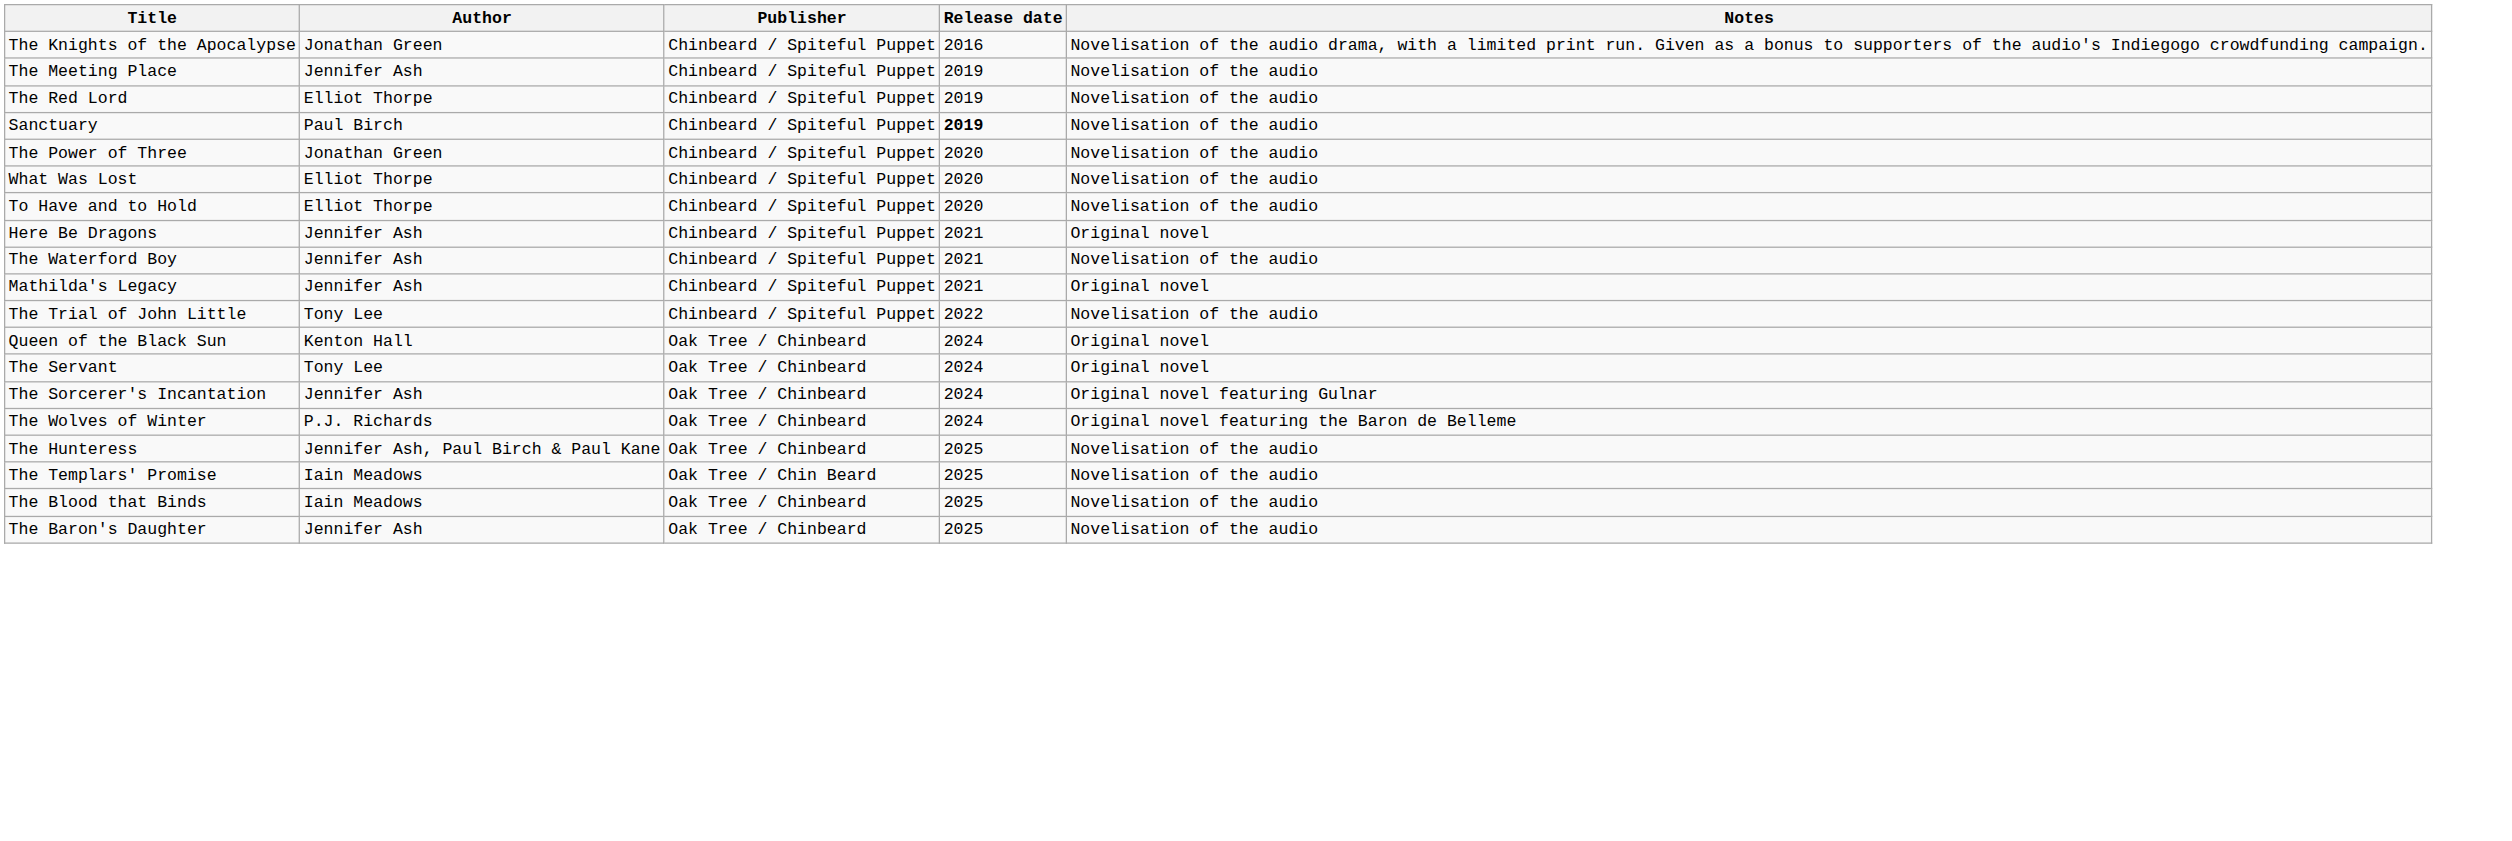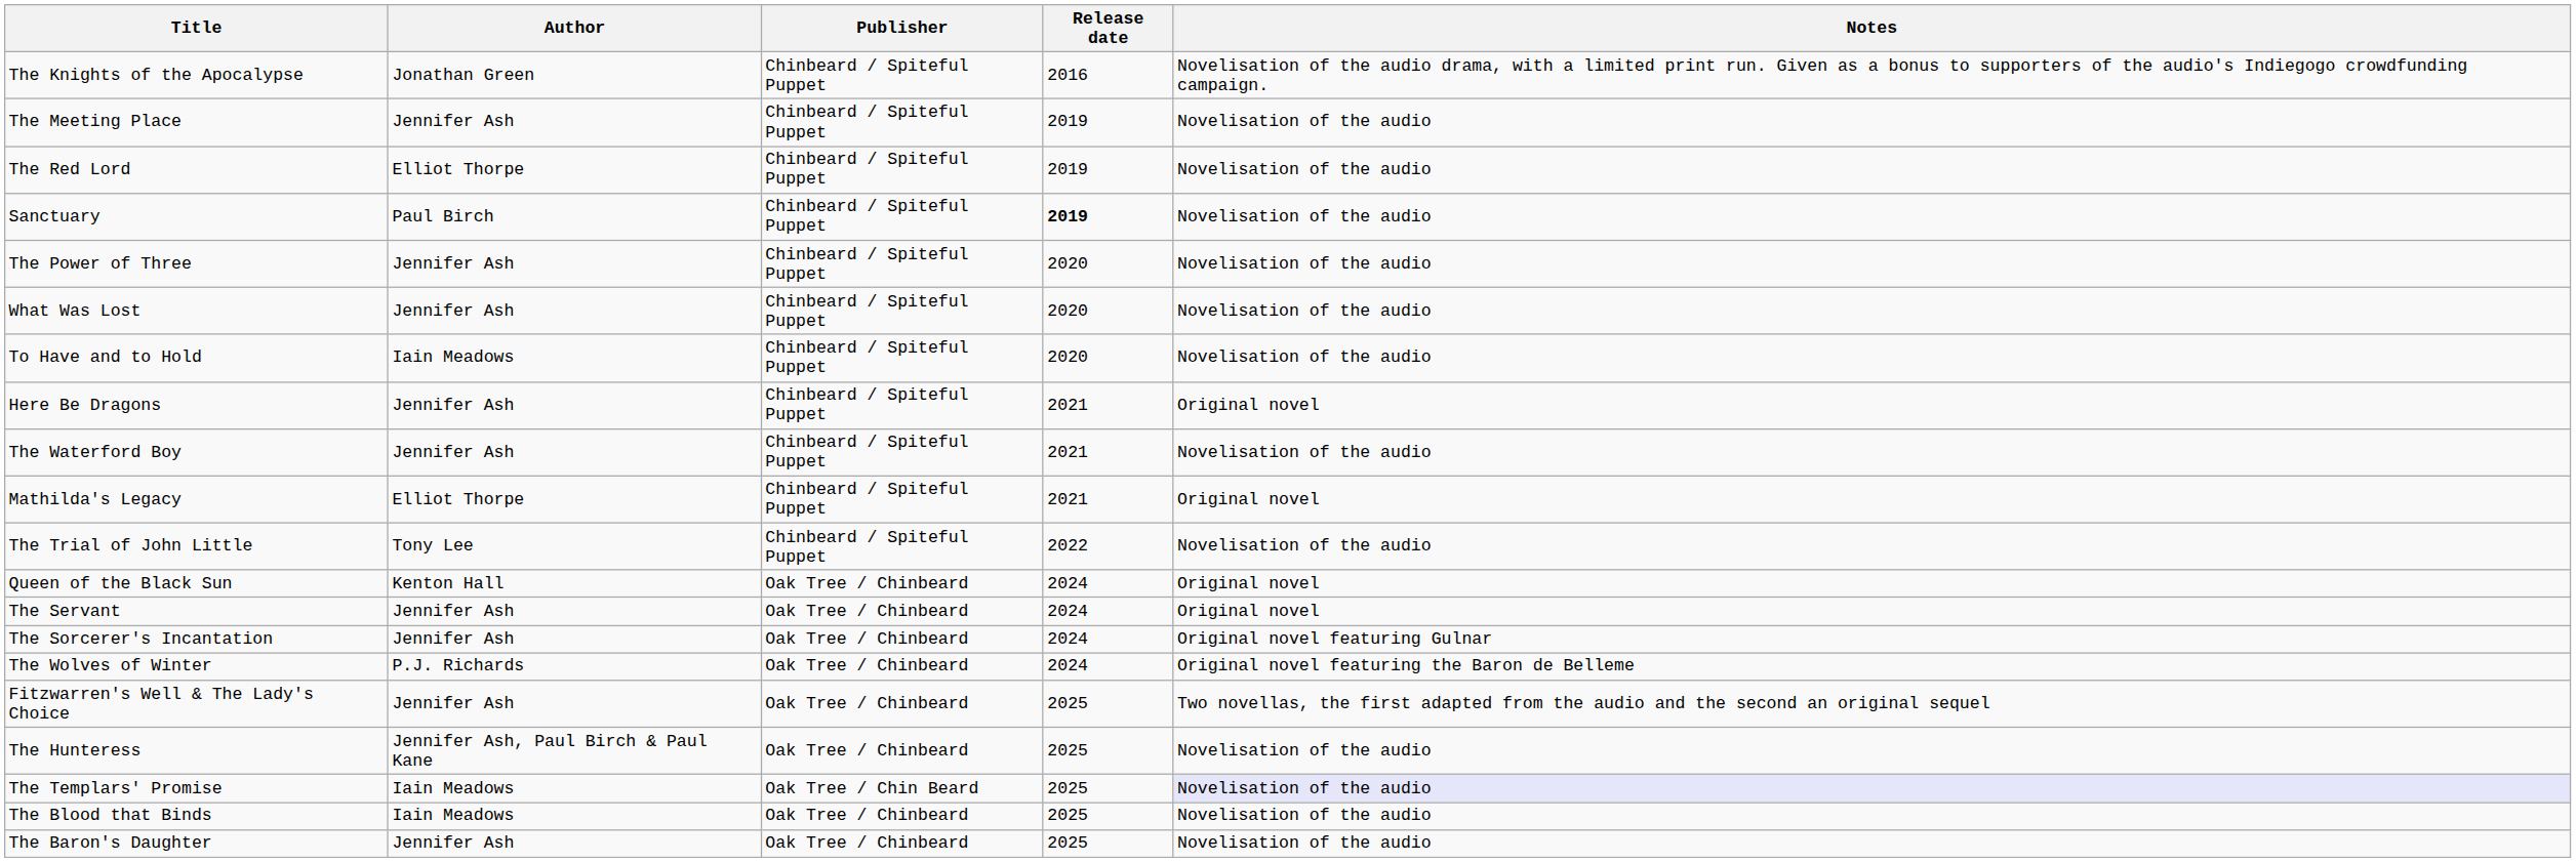 <table class="wikitable">
 <tr>
 <th>Title</th>
 <th>Author</th>
 <th>Publisher</th>
 <th>Release date</th>
 <th>Notes</th>
 </tr>
 <tr>
 <td>The Knights of the Apocalypse</td>
 <td>Jonathan Green</td>
 <td>Chinbeard / Spiteful Puppet</td>
 <td>2016</td>
 <td>Novelisation of the audio drama, with a limited print run. Given as a bonus to supporters of the audio's Indiegogo crowdfunding campaign.</td>
 </tr>
 <tr>
 <td>The Meeting Place</td>
 <td>Jennifer Ash</td>
 <td>Chinbeard / Spiteful Puppet</td>
 <td>2019</td>
 <td>Novelisation of the audio</td>
 </tr>
 <tr>
 <td>The Red Lord</td>
 <td>Elliot Thorpe</td>
 <td>Chinbeard / Spiteful Puppet</td>
 <td>2019</td>
 <td>Novelisation of the audio</td>
 </tr>
 <tr>
 <td>Sanctuary</td>
 <td>Paul Birch</td>
 <td>Chinbeard / Spiteful Puppet</td>
 <td><strong>2019</strong></td>
 <td>Novelisation of the audio</td>
 </tr>
 <tr>
 <td>The Power of Three</td>
-<td>Jonathan Green</td>
+<td>Jennifer Ash</td>
 <td>Chinbeard / Spiteful Puppet</td>
 <td>2020</td>
 <td>Novelisation of the audio</td>
 </tr>
 <tr>
 <td>What Was Lost</td>
-<td>Elliot Thorpe</td>
+<td>Jennifer Ash</td>
 <td>Chinbeard / Spiteful Puppet</td>
 <td>2020</td>
 <td>Novelisation of the audio</td>
 </tr>
 <tr>
 <td>To Have and to Hold</td>
-<td>Elliot Thorpe</td>
+<td>Iain Meadows</td>
 <td>Chinbeard / Spiteful Puppet</td>
 <td>2020</td>
 <td>Novelisation of the audio</td>
 </tr>
 <tr>
 <td>Here Be Dragons</td>
 <td>Jennifer Ash</td>
 <td>Chinbeard / Spiteful Puppet</td>
 <td>2021</td>
 <td>Original novel</td>
 </tr>
 <tr>
 <td>The Waterford Boy</td>
 <td>Jennifer Ash</td>
 <td>Chinbeard / Spiteful Puppet</td>
 <td>2021</td>
 <td>Novelisation of the audio</td>
 </tr>
 <tr>
 <td>Mathilda's Legacy</td>
-<td>Jennifer Ash</td>
+<td>Elliot Thorpe</td>
 <td>Chinbeard / Spiteful Puppet</td>
 <td>2021</td>
 <td>Original novel</td>
 </tr>
 <tr>
 <td>The Trial of John Little</td>
 <td>Tony Lee</td>
 <td>Chinbeard / Spiteful Puppet</td>
 <td>2022</td>
 <td>Novelisation of the audio</td>
 </tr>
 <tr>
 <td>Queen of the Black Sun</td>
 <td>Kenton Hall</td>
 <td>Oak Tree / Chinbeard</td>
 <td>2024</td>
 <td>Original novel</td>
 </tr>
 <tr>
 <td>The Servant</td>
-<td>Tony Lee</td>
+<td>Jennifer Ash</td>
 <td>Oak Tree / Chinbeard</td>
 <td>2024</td>
 <td>Original novel</td>
 </tr>
 <tr>
 <td>The Sorcerer's Incantation</td>
 <td>Jennifer Ash</td>
 <td>Oak Tree / Chinbeard</td>
 <td>2024</td>
 <td>Original novel featuring Gulnar</td>
 </tr>
 <tr>
 <td>The Wolves of Winter</td>
 <td>P.J. Richards</td>
 <td>Oak Tree / Chinbeard</td>
 <td>2024</td>
 <td>Original novel featuring the Baron de Belleme</td>
 </tr>
 <tr>
+<td>Fitzwarren's Well & The Lady's Choice</td>
+<td>Jennifer Ash</td>
+<td>Oak Tree / Chinbeard</td>
+<td>2025</td>
+<td>Two novellas, the first adapted from the audio and the second an original sequel</td>
+</tr>
+<tr>
 <td>The Hunteress</td>
 <td>Jennifer Ash, Paul Birch & Paul Kane</td>
 <td>Oak Tree / Chinbeard</td>
 <td>2025</td>
 <td>Novelisation of the audio</td>
 </tr>
 <tr>
 <td>The Templars' Promise</td>
 <td>Iain Meadows</td>
 <td>Oak Tree / Chin Beard</td>
 <td>2025</td>
-<td>Novelisation of the audio</td>
+<td style="background: lavender;">Novelisation of the audio</td>
 </tr>
 <tr>
 <td>The Blood that Binds</td>
 <td>Iain Meadows</td>
 <td>Oak Tree / Chinbeard</td>
 <td>2025</td>
 <td>Novelisation of the audio</td>
 </tr>
 <tr>
 <td>The Baron's Daughter</td>
 <td>Jennifer Ash</td>
 <td>Oak Tree / Chinbeard</td>
 <td>2025</td>
 <td>Novelisation of the audio</td>
 </tr>
 </table>
